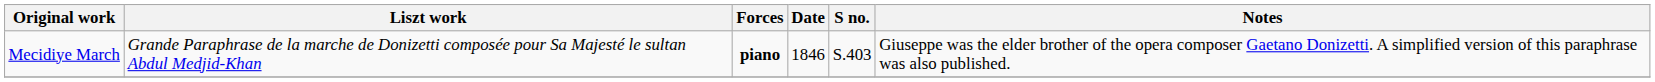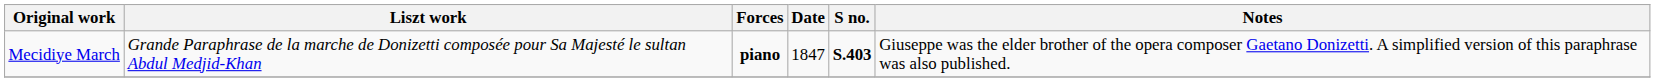 <table class="wikitable">
 <tr>
 <th>Original work</th>
 <th>Liszt work</th>
 <th>Forces</th>
 <th>Date</th>
 <th>S no.</th>
 <th>Notes</th>
 </tr>
 <tr>
 <td><a href='#'>Mecidiye March</a></td>
 <td><em>Grande Paraphrase de la marche de Donizetti composée pour Sa Majesté le sultan <a href='#'>Abdul Medjid-Khan</a></em></td>
 <td style="text-align: center"><strong>piano</strong></td>
-<td>1846</td>
-<td>S.403</td>
+<td>1847</td>
+<td><strong>S.403</strong></td>
 <td>Giuseppe was the elder brother of the opera composer <a href='#'>Gaetano Donizetti</a>. A simplified version of this paraphrase was also published.</td>
 </tr>
 <tr>
 </tr>
 </table>
